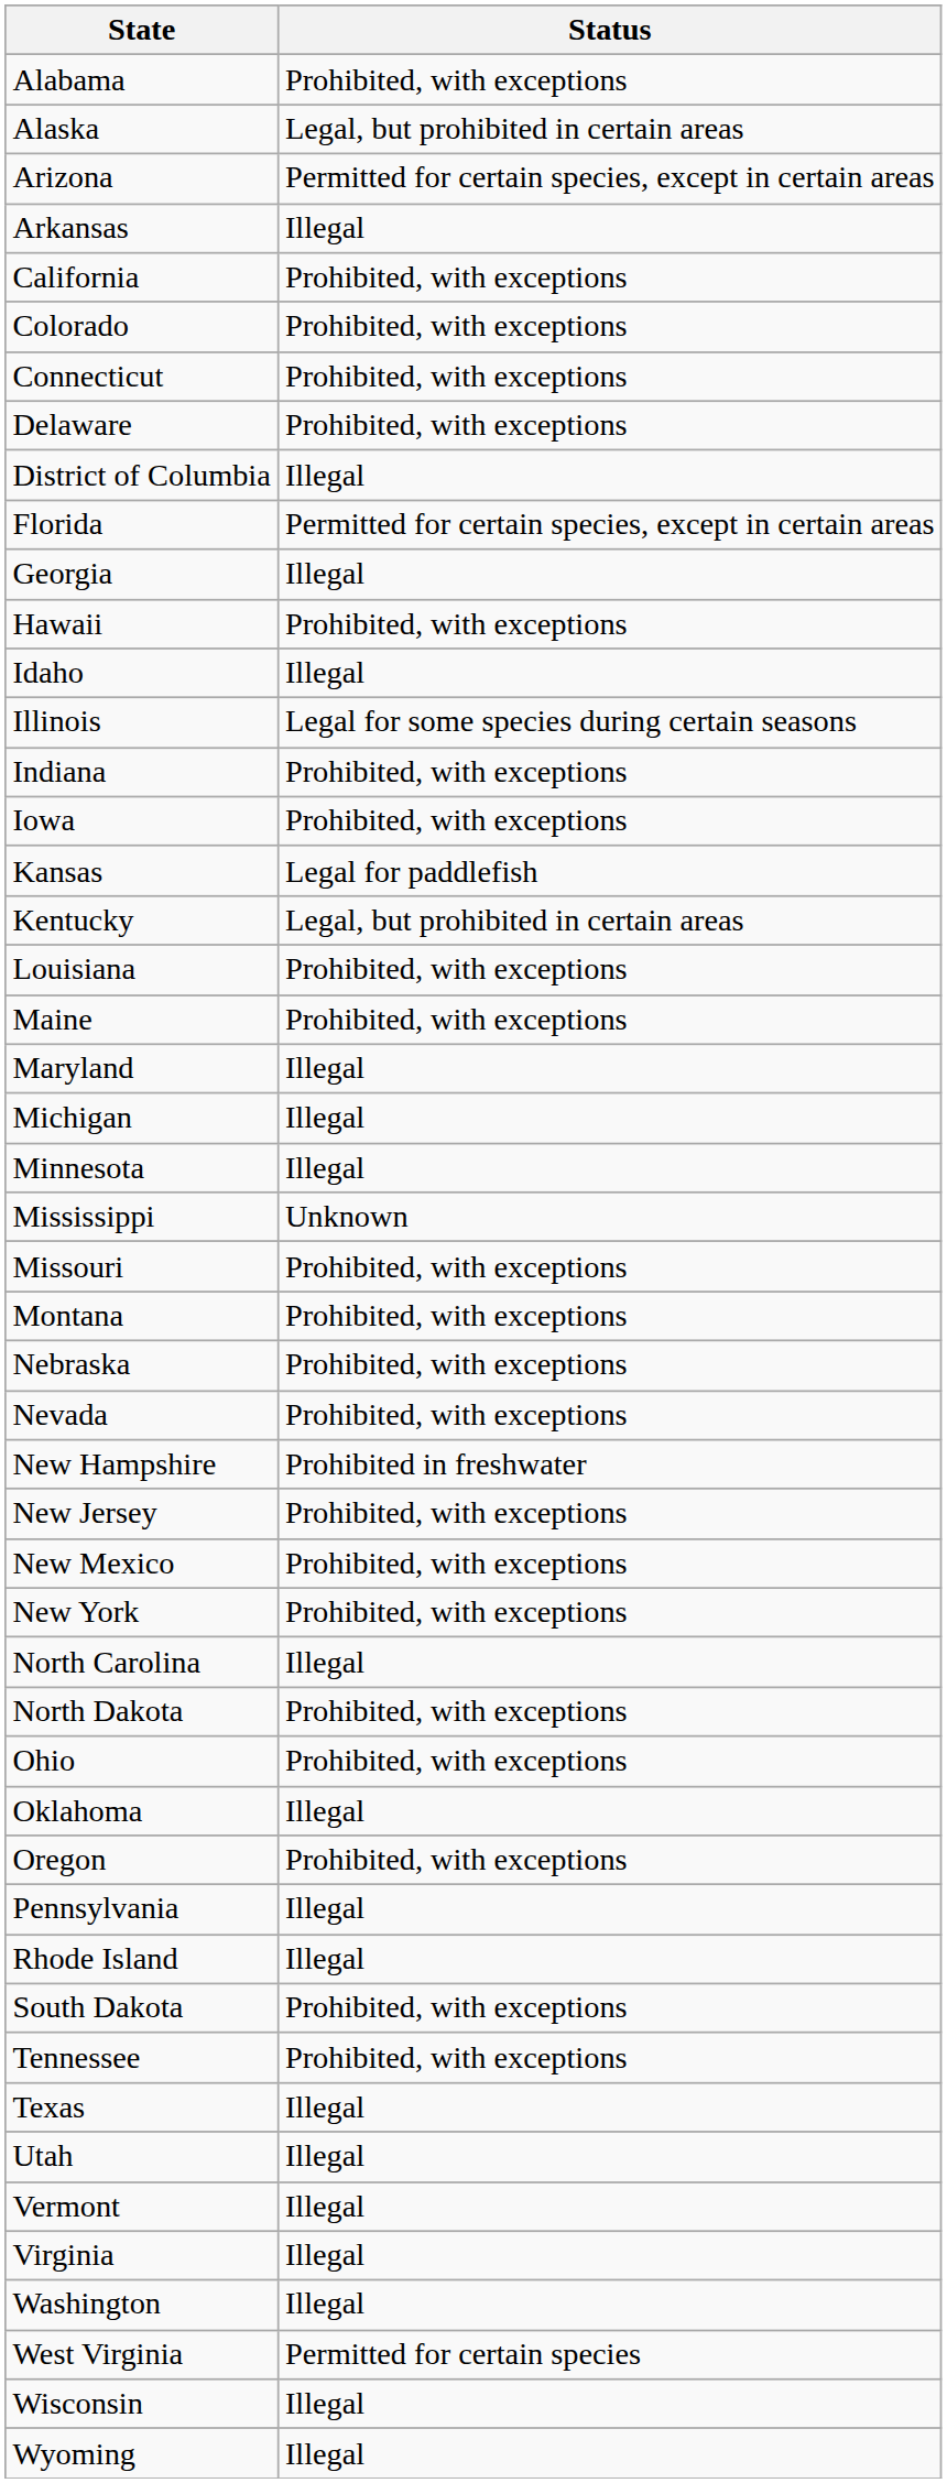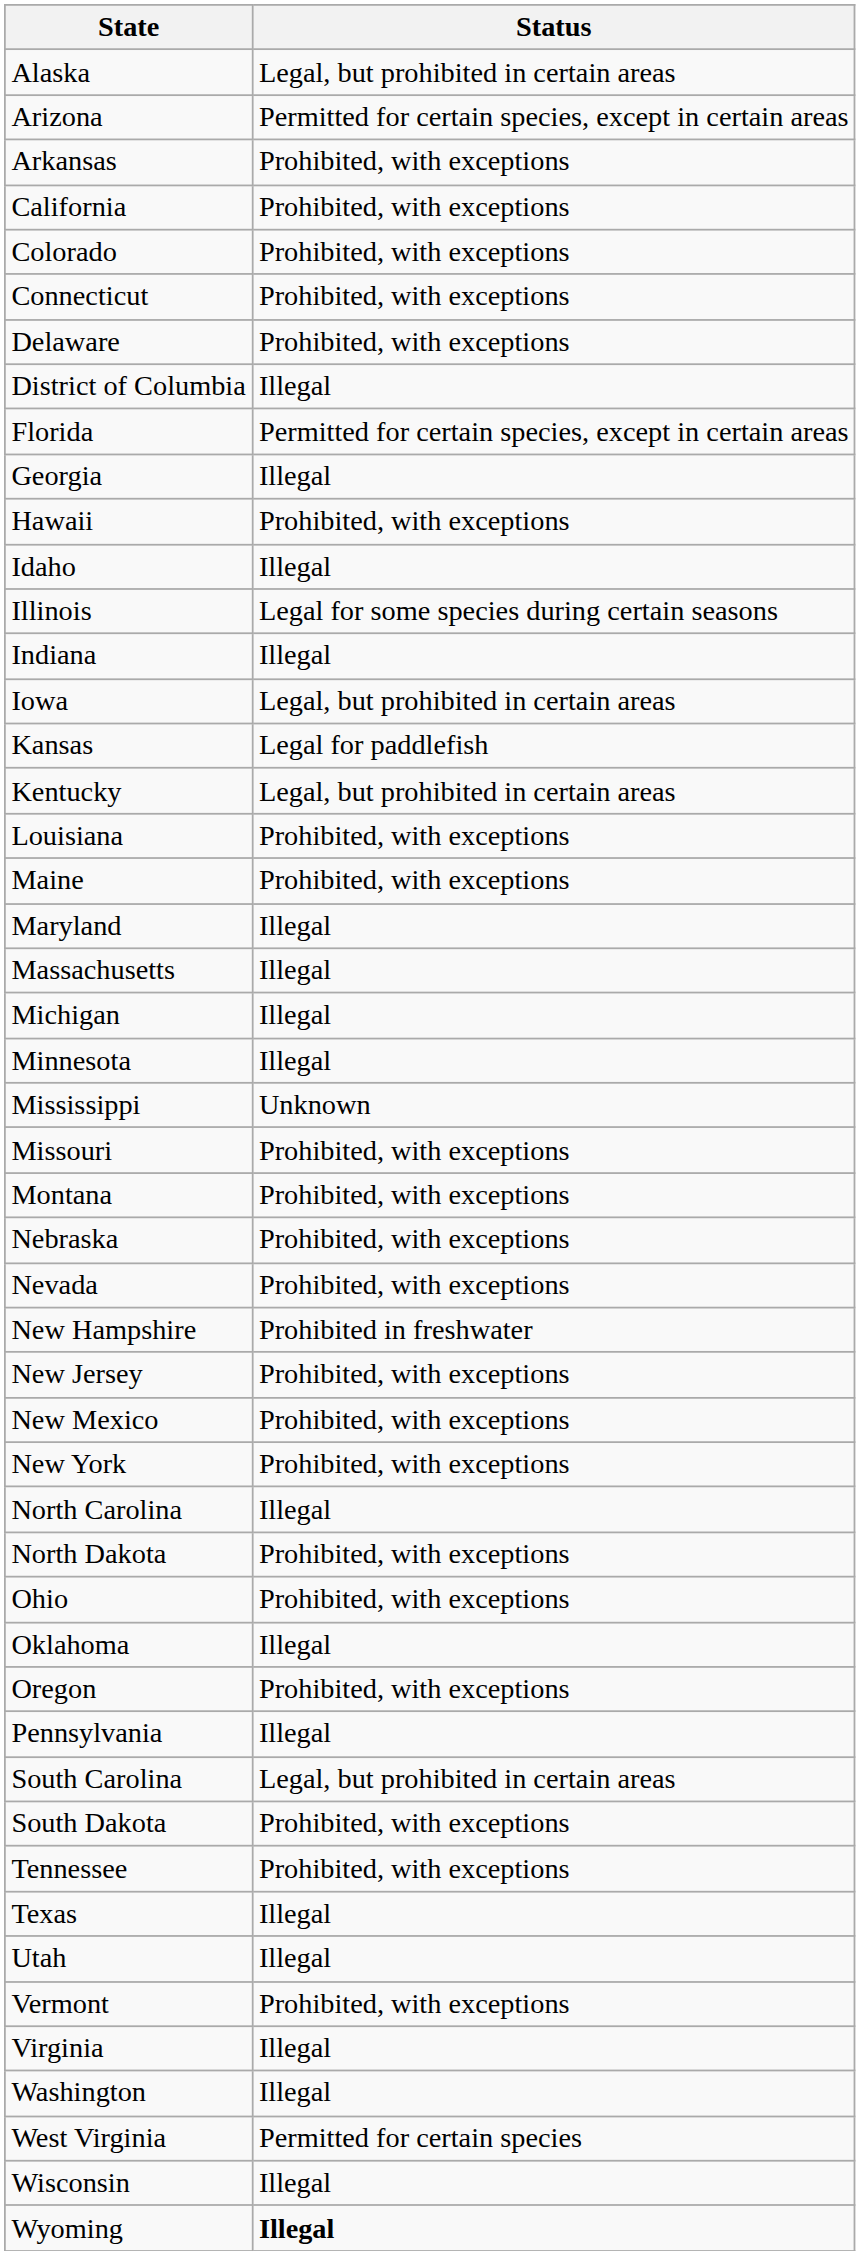 <table class="wikitable">
 <tr>
 <th>State</th>
 <th>Status</th>
-</tr>
-<tr>
-<td>Alabama</td>
-<td>Prohibited, with exceptions</td>
 </tr>
 <tr>
 <td>Alaska</td>
 <td>Legal, but prohibited in certain areas</td>
 </tr>
 <tr>
 <td>Arizona</td>
 <td>Permitted for certain species, except in certain areas</td>
 </tr>
 <tr>
 <td>Arkansas</td>
-<td>Illegal</td>
+<td>Prohibited, with exceptions</td>
 </tr>
 <tr>
 <td>California</td>
 <td>Prohibited, with exceptions</td>
 </tr>
 <tr>
 <td>Colorado</td>
 <td>Prohibited, with exceptions</td>
 </tr>
 <tr>
 <td>Connecticut</td>
 <td>Prohibited, with exceptions</td>
 </tr>
 <tr>
 <td>Delaware</td>
 <td>Prohibited, with exceptions</td>
 </tr>
 <tr>
 <td>District of Columbia</td>
 <td>Illegal</td>
 </tr>
 <tr>
 <td>Florida</td>
 <td>Permitted for certain species, except in certain areas</td>
 </tr>
 <tr>
 <td>Georgia</td>
 <td>Illegal</td>
 </tr>
 <tr>
 <td>Hawaii</td>
 <td>Prohibited, with exceptions</td>
 </tr>
 <tr>
 <td>Idaho</td>
 <td>Illegal</td>
 </tr>
 <tr>
 <td>Illinois</td>
 <td>Legal for some species during certain seasons</td>
 </tr>
 <tr>
 <td>Indiana</td>
-<td>Prohibited, with exceptions</td>
+<td>Illegal</td>
 </tr>
 <tr>
 <td>Iowa</td>
-<td>Prohibited, with exceptions</td>
+<td>Legal, but prohibited in certain areas</td>
 </tr>
 <tr>
 <td>Kansas</td>
 <td>Legal for paddlefish</td>
 </tr>
 <tr>
 <td>Kentucky</td>
 <td>Legal, but prohibited in certain areas</td>
 </tr>
 <tr>
 <td>Louisiana</td>
 <td>Prohibited, with exceptions</td>
 </tr>
 <tr>
 <td>Maine</td>
 <td>Prohibited, with exceptions</td>
 </tr>
 <tr>
 <td>Maryland</td>
+<td>Illegal</td>
+</tr>
+<tr>
+<td>Massachusetts</td>
 <td>Illegal</td>
 </tr>
 <tr>
 <td>Michigan</td>
 <td>Illegal</td>
 </tr>
 <tr>
 <td>Minnesota</td>
 <td>Illegal</td>
 </tr>
 <tr>
 <td>Mississippi</td>
 <td>Unknown</td>
 </tr>
 <tr>
 <td>Missouri</td>
 <td>Prohibited, with exceptions</td>
 </tr>
 <tr>
 <td>Montana</td>
 <td>Prohibited, with exceptions</td>
 </tr>
 <tr>
 <td>Nebraska</td>
 <td>Prohibited, with exceptions</td>
 </tr>
 <tr>
 <td>Nevada</td>
 <td>Prohibited, with exceptions</td>
 </tr>
 <tr>
 <td>New Hampshire</td>
 <td>Prohibited in freshwater</td>
 </tr>
 <tr>
 <td>New Jersey</td>
 <td>Prohibited, with exceptions</td>
 </tr>
 <tr>
 <td>New Mexico</td>
 <td>Prohibited, with exceptions</td>
 </tr>
 <tr>
 <td>New York</td>
 <td>Prohibited, with exceptions</td>
 </tr>
 <tr>
 <td>North Carolina</td>
 <td>Illegal</td>
 </tr>
 <tr>
 <td>North Dakota</td>
 <td>Prohibited, with exceptions</td>
 </tr>
 <tr>
 <td>Ohio</td>
 <td>Prohibited, with exceptions</td>
 </tr>
 <tr>
 <td>Oklahoma</td>
 <td>Illegal</td>
 </tr>
 <tr>
 <td>Oregon</td>
 <td>Prohibited, with exceptions</td>
 </tr>
 <tr>
 <td>Pennsylvania</td>
 <td>Illegal</td>
 </tr>
 <tr>
-<td>Rhode Island</td>
-<td>Illegal</td>
+<td>South Carolina</td>
+<td>Legal, but prohibited in certain areas</td>
 </tr>
 <tr>
 <td>South Dakota</td>
 <td>Prohibited, with exceptions</td>
 </tr>
 <tr>
 <td>Tennessee</td>
 <td>Prohibited, with exceptions</td>
 </tr>
 <tr>
 <td>Texas</td>
 <td>Illegal</td>
 </tr>
 <tr>
 <td>Utah</td>
 <td>Illegal</td>
 </tr>
 <tr>
 <td>Vermont</td>
-<td>Illegal</td>
+<td>Prohibited, with exceptions</td>
 </tr>
 <tr>
 <td>Virginia</td>
 <td>Illegal</td>
 </tr>
 <tr>
 <td>Washington</td>
 <td>Illegal</td>
 </tr>
 <tr>
 <td>West Virginia</td>
 <td>Permitted for certain species</td>
 </tr>
 <tr>
 <td>Wisconsin</td>
 <td>Illegal</td>
 </tr>
 <tr>
 <td>Wyoming</td>
-<td>Illegal</td>
+<td><strong>Illegal</strong></td>
 </tr>
 </table>
